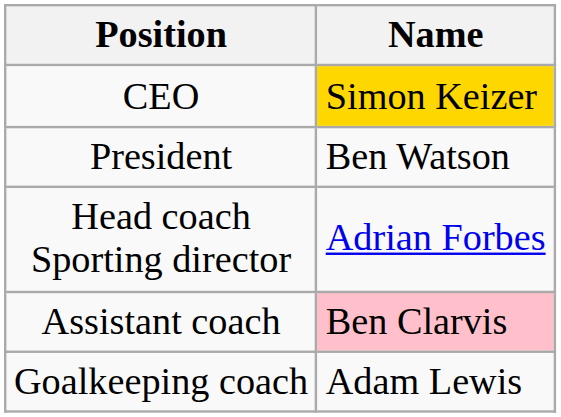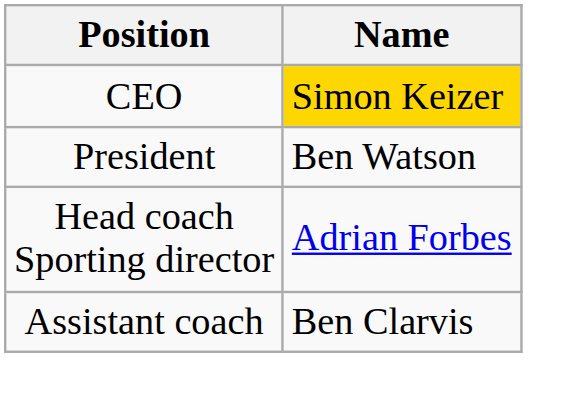 <table class="wikitable" style="text-align:center;">
 <tr>
 <th>Position</th>
 <th>Name</th>
 </tr>
 <tr>
 <td>CEO</td>
 <td align=left style="background: gold;"> Simon Keizer</td>
 </tr>
 <tr>
 <td>President</td>
 <td align=left> Ben Watson</td>
 </tr>
 <tr>
 <td>Head coach<br>Sporting director</td>
 <td align=left> <a href='#'>Adrian Forbes</a></td>
 </tr>
 <tr>
 <td>Assistant coach</td>
-<td align=left style="background: pink;"> Ben Clarvis</td>
-</tr>
-<tr>
-<td>Goalkeeping coach</td>
-<td align=left> Adam Lewis</td>
+<td align=left> Ben Clarvis</td>
 </tr>
 </table>
